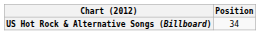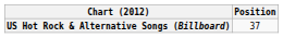 <table class="wikitable plainrowheaders" style="text-align:center">
 <tr>
 <th scope="col">Chart (2012)</th>
 <th scope="col">Position</th>
 </tr>
 <tr>
 <th scope="row">US Hot Rock & Alternative Songs (<em>Billboard</em>)</th>
-<td>34</td>
+<td>37</td>
 </tr>
 </table>
